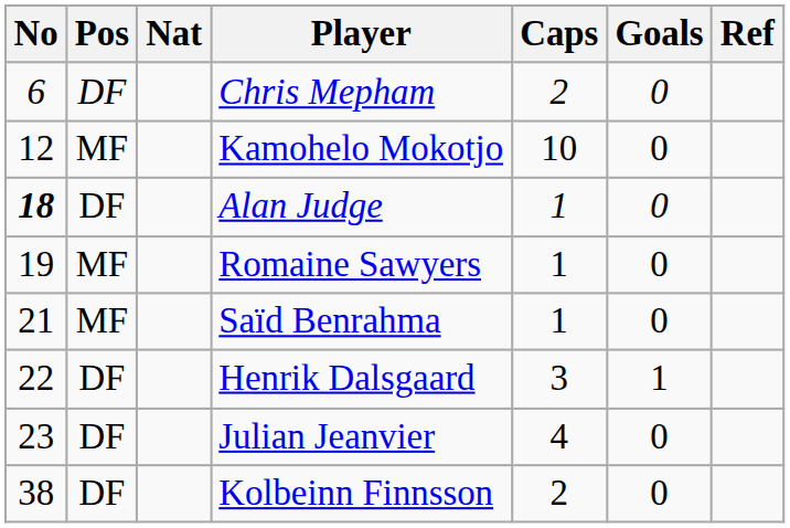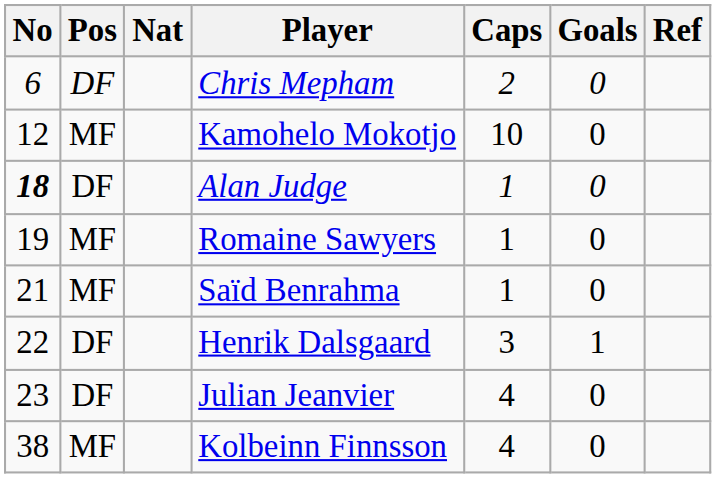 <table class="wikitable" style="text-align:center; border:1px #aaa solid;">
 <tr>
 <th>No</th>
 <th>Pos</th>
 <th>Nat</th>
 <th>Player</th>
 <th>Caps</th>
 <th>Goals</th>
 <th>Ref</th>
 </tr>
 <tr>
 <td><em>6</em></td>
 <td><em>DF</em></td>
 <td><em></em></td>
 <td style="text-align:left;"><em><a href='#'>Chris Mepham</a></em></td>
 <td><em>2</em></td>
 <td><em>0</em></td>
 <td></td>
 </tr>
 <tr>
 <td>12</td>
 <td>MF</td>
 <td></td>
 <td style="text-align:left;"><a href='#'>Kamohelo Mokotjo</a></td>
 <td>10</td>
 <td>0</td>
 <td></td>
 </tr>
 <tr>
 <td><strong><em>18</em></strong></td>
 <td>DF</td>
 <td><em></em></td>
 <td style="text-align:left;"><a href='#'><em>Alan Judge</em></a></td>
 <td><em>1</em></td>
 <td><em>0</em></td>
 <td></td>
 </tr>
 <tr>
 <td>19</td>
 <td>MF</td>
 <td></td>
 <td style="text-align:left;"><a href='#'>Romaine Sawyers</a></td>
 <td>1</td>
 <td>0</td>
 <td></td>
 </tr>
 <tr>
 <td>21</td>
 <td>MF</td>
 <td></td>
 <td style="text-align:left;"><a href='#'>Saïd Benrahma</a></td>
 <td>1</td>
 <td>0</td>
 <td></td>
 </tr>
 <tr>
 <td>22</td>
 <td>DF</td>
 <td></td>
 <td style="text-align:left;"><a href='#'>Henrik Dalsgaard</a></td>
 <td>3</td>
 <td>1</td>
 <td></td>
 </tr>
 <tr>
 <td>23</td>
 <td>DF</td>
 <td></td>
 <td style="text-align:left;"><a href='#'>Julian Jeanvier</a></td>
 <td>4</td>
 <td>0</td>
 <td></td>
 </tr>
 <tr>
 <td>38</td>
-<td>DF</td>
+<td>MF</td>
 <td></td>
 <td style="text-align:left;"><a href='#'>Kolbeinn Finnsson</a></td>
-<td>2</td>
+<td>4</td>
 <td>0</td>
 <td></td>
 </tr>
 </table>
